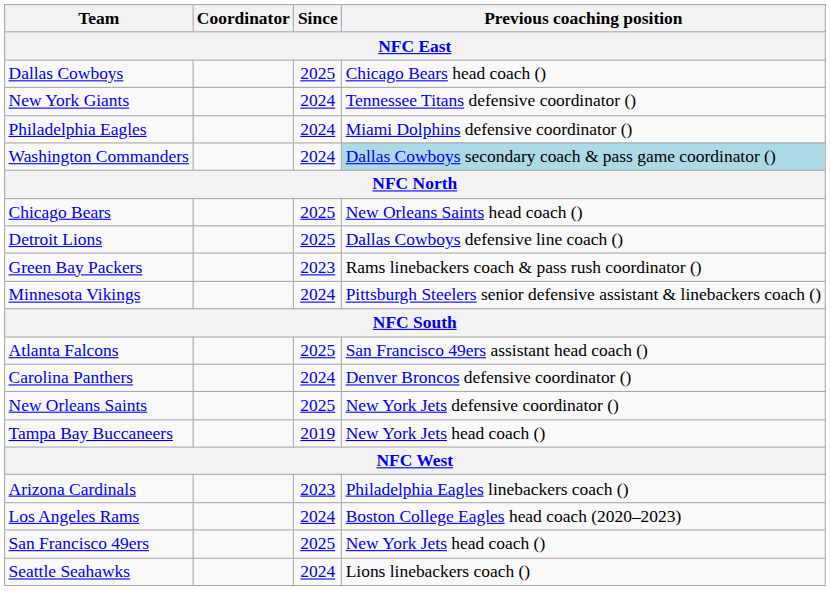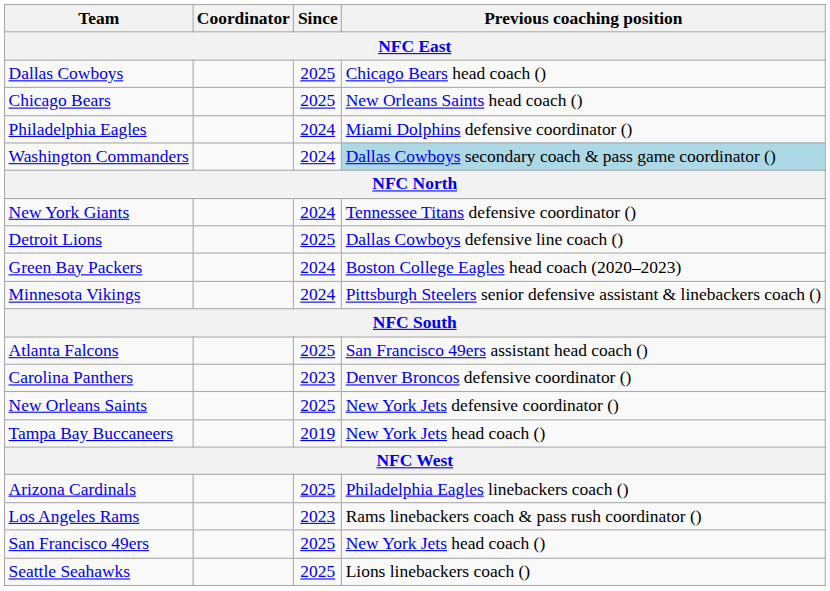 <table class="wikitable sortable">
 <tr>
 <th>Team</th>
 <th>Coordinator</th>
 <th>Since</th>
 <th>Previous coaching position</th>
 </tr>
 <tr>
 <th colspan="4"><a href='#'>NFC East</a></th>
 </tr>
 <tr>
 <td><a href='#'>Dallas Cowboys</a></td>
 <td></td>
 <td align="center"><a href='#'>2025</a></td>
 <td><a href='#'>Chicago Bears</a> head coach ()</td>
 </tr>
 <tr>
-<td><a href='#'>New York Giants</a></td>
+<td><a href='#'>Chicago Bears</a></td>
 <td></td>
-<td align="center"><a href='#'>2024</a></td>
-<td><a href='#'>Tennessee Titans</a> defensive coordinator ()</td>
+<td align="center"><a href='#'>2025</a></td>
+<td><a href='#'>New Orleans Saints</a> head coach ()</td>
 </tr>
 <tr>
 <td><a href='#'>Philadelphia Eagles</a></td>
 <td></td>
 <td align="center"><a href='#'>2024</a></td>
 <td><a href='#'>Miami Dolphins</a> defensive coordinator ()</td>
 </tr>
 <tr>
 <td><a href='#'>Washington Commanders</a></td>
 <td></td>
 <td align="center"><a href='#'>2024</a></td>
 <td style="background: lightblue;"><a href='#'>Dallas Cowboys</a> secondary coach & pass game coordinator ()</td>
 </tr>
 <tr>
 <th colspan="4"><a href='#'>NFC North</a></th>
 </tr>
 <tr>
-<td><a href='#'>Chicago Bears</a></td>
+<td><a href='#'>New York Giants</a></td>
 <td></td>
-<td align="center"><a href='#'>2025</a></td>
-<td><a href='#'>New Orleans Saints</a> head coach ()</td>
+<td align="center"><a href='#'>2024</a></td>
+<td><a href='#'>Tennessee Titans</a> defensive coordinator ()</td>
 </tr>
 <tr>
 <td><a href='#'>Detroit Lions</a></td>
 <td></td>
 <td align="center"><a href='#'>2025</a></td>
 <td><a href='#'>Dallas Cowboys</a> defensive line coach ()</td>
 </tr>
 <tr>
 <td><a href='#'>Green Bay Packers</a></td>
 <td></td>
-<td align="center"><a href='#'>2023</a></td>
-<td>Rams linebackers coach & pass rush coordinator ()</td>
+<td align="center"><a href='#'>2024</a></td>
+<td><a href='#'>Boston College Eagles</a> head coach (2020–2023)</td>
 </tr>
 <tr>
 <td><a href='#'>Minnesota Vikings</a></td>
 <td></td>
 <td align="center"><a href='#'>2024</a></td>
 <td><a href='#'>Pittsburgh Steelers</a> senior defensive assistant & linebackers coach ()</td>
 </tr>
 <tr>
 <th colspan="4"><a href='#'>NFC South</a></th>
 </tr>
 <tr>
 <td><a href='#'>Atlanta Falcons</a></td>
 <td></td>
 <td align="center"><a href='#'>2025</a></td>
 <td><a href='#'>San Francisco 49ers</a> assistant head coach ()</td>
 </tr>
 <tr>
 <td><a href='#'>Carolina Panthers</a></td>
 <td></td>
-<td align="center"><a href='#'>2024</a></td>
+<td align="center"><a href='#'>2023</a></td>
 <td><a href='#'>Denver Broncos</a> defensive coordinator ()</td>
 </tr>
 <tr>
 <td><a href='#'>New Orleans Saints</a></td>
 <td></td>
 <td align="center"><a href='#'>2025</a></td>
 <td><a href='#'>New York Jets</a> defensive coordinator ()</td>
 </tr>
 <tr>
 <td><a href='#'>Tampa Bay Buccaneers</a></td>
 <td></td>
 <td align="center"><a href='#'>2019</a></td>
 <td><a href='#'>New York Jets</a> head coach ()</td>
 </tr>
 <tr>
 <th colspan="4"><a href='#'>NFC West</a></th>
 </tr>
 <tr>
 <td><a href='#'>Arizona Cardinals</a></td>
 <td></td>
-<td align="center"><a href='#'>2023</a></td>
+<td align="center"><a href='#'>2025</a></td>
 <td><a href='#'>Philadelphia Eagles</a> linebackers coach ()</td>
 </tr>
 <tr>
 <td><a href='#'>Los Angeles Rams</a></td>
 <td></td>
-<td align="center"><a href='#'>2024</a></td>
-<td><a href='#'>Boston College Eagles</a> head coach (2020–2023)</td>
+<td align="center"><a href='#'>2023</a></td>
+<td>Rams linebackers coach & pass rush coordinator ()</td>
 </tr>
 <tr>
 <td><a href='#'>San Francisco 49ers</a></td>
 <td></td>
 <td align="center"><a href='#'>2025</a></td>
 <td><a href='#'>New York Jets</a> head coach ()</td>
 </tr>
 <tr>
 <td><a href='#'>Seattle Seahawks</a></td>
 <td></td>
-<td align="center"><a href='#'>2024</a></td>
+<td align="center"><a href='#'>2025</a></td>
 <td>Lions linebackers coach ()</td>
 </tr>
 </table>
